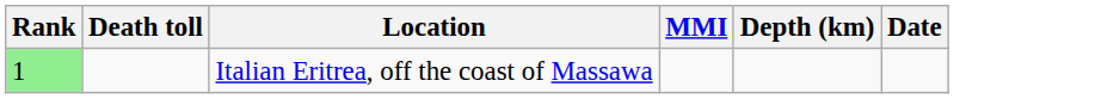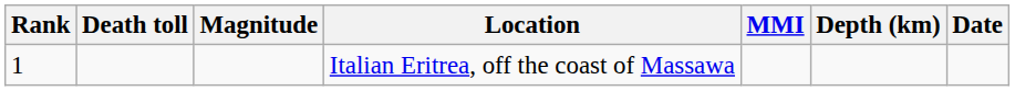 <table class="sortable wikitable" style="font-size:100%;">
 <tr>
 <th>Rank</th>
 <th>Death toll</th>
+<th>Magnitude</th>
 <th>Location</th>
 <th><a href='#'>MMI</a></th>
 <th>Depth (km)</th>
 <th>Date</th>
 </tr>
 <tr>
-<td style="background: lightgreen;">1</td>
+<td>1</td>
+<td></td>
 <td></td>
 <td> <a href='#'>Italian Eritrea</a>, off the coast of <a href='#'>Massawa</a></td>
 <td></td>
 <td></td>
 <td></td>
 </tr>
 </table>
